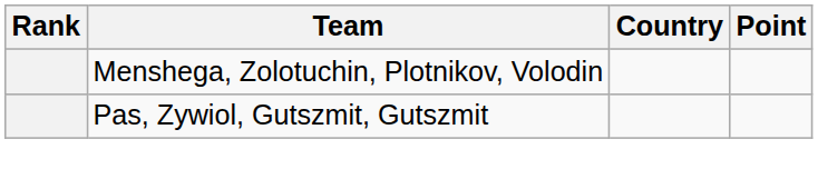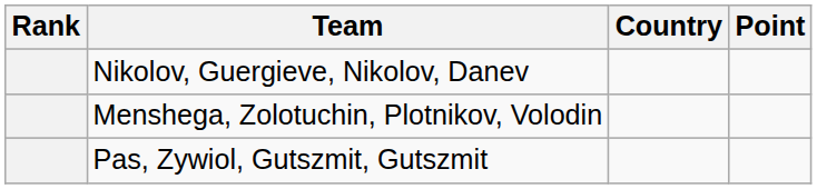 <table class="wikitable sortable">
 <tr>
 <th>Rank</th>
 <th>Team</th>
 <th>Country</th>
 <th>Point</th>
+</tr>
+<tr>
+<th></th>
+<td>Nikolov, Guergieve, Nikolov, Danev</td>
+<td></td>
+<td></td>
 </tr>
 <tr>
 <th></th>
 <td>Menshega, Zolotuchin, Plotnikov, Volodin</td>
 <td></td>
 <td></td>
 </tr>
 <tr>
 <th></th>
 <td>Pas, Zywiol, Gutszmit, Gutszmit</td>
 <td></td>
 <td></td>
 </tr>
 </table>
